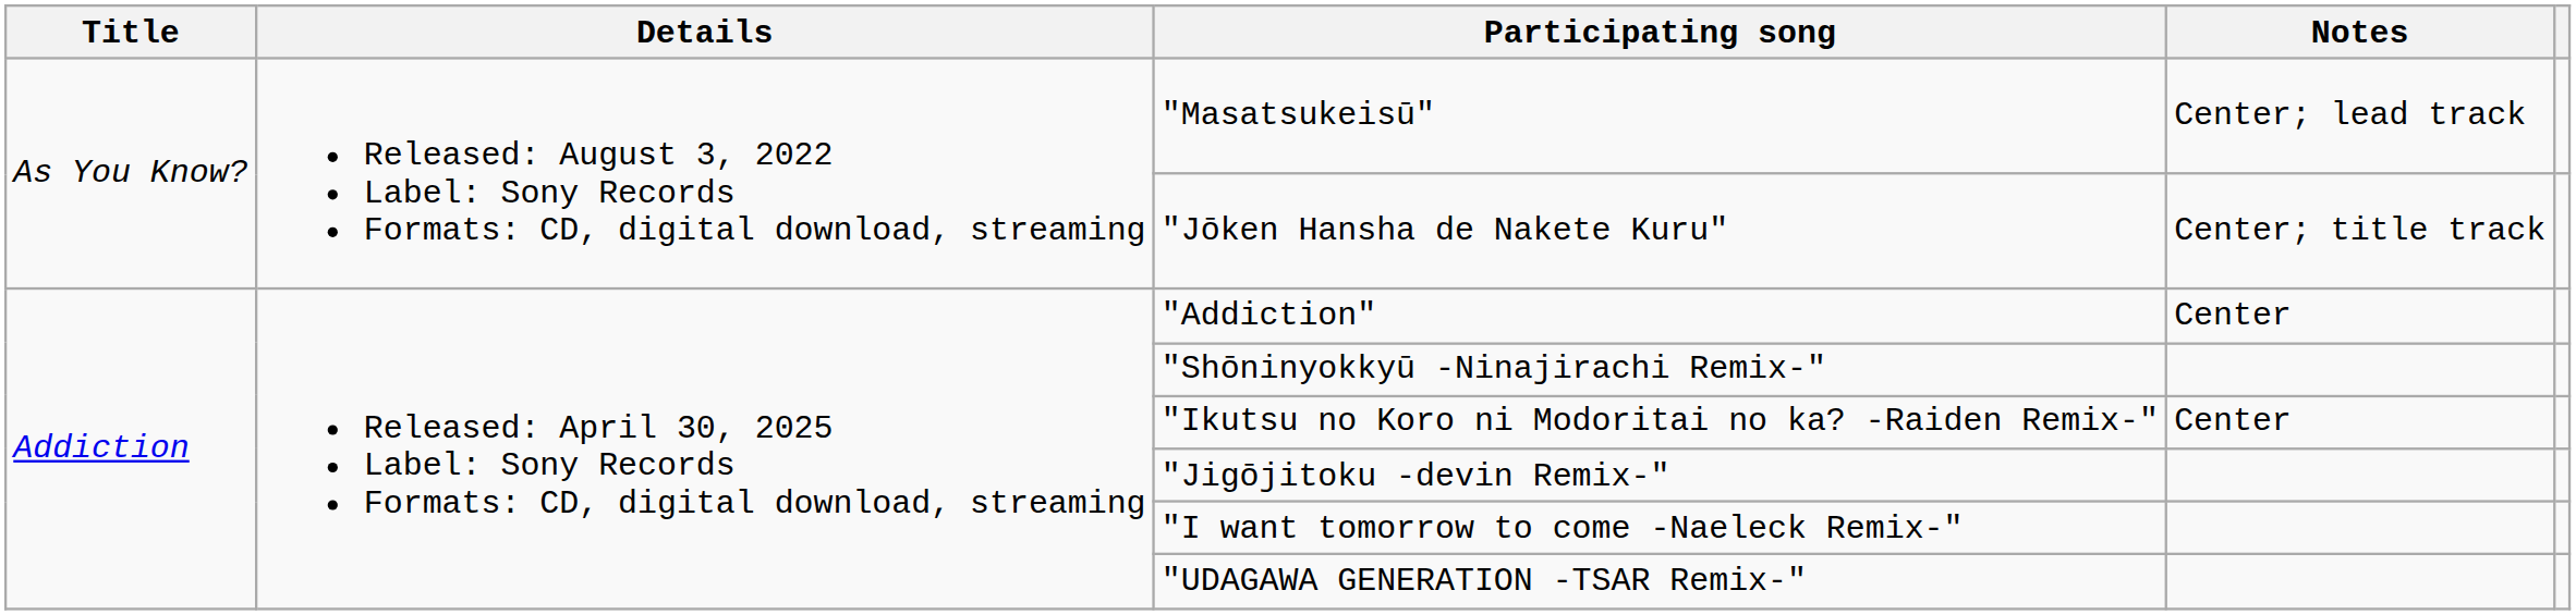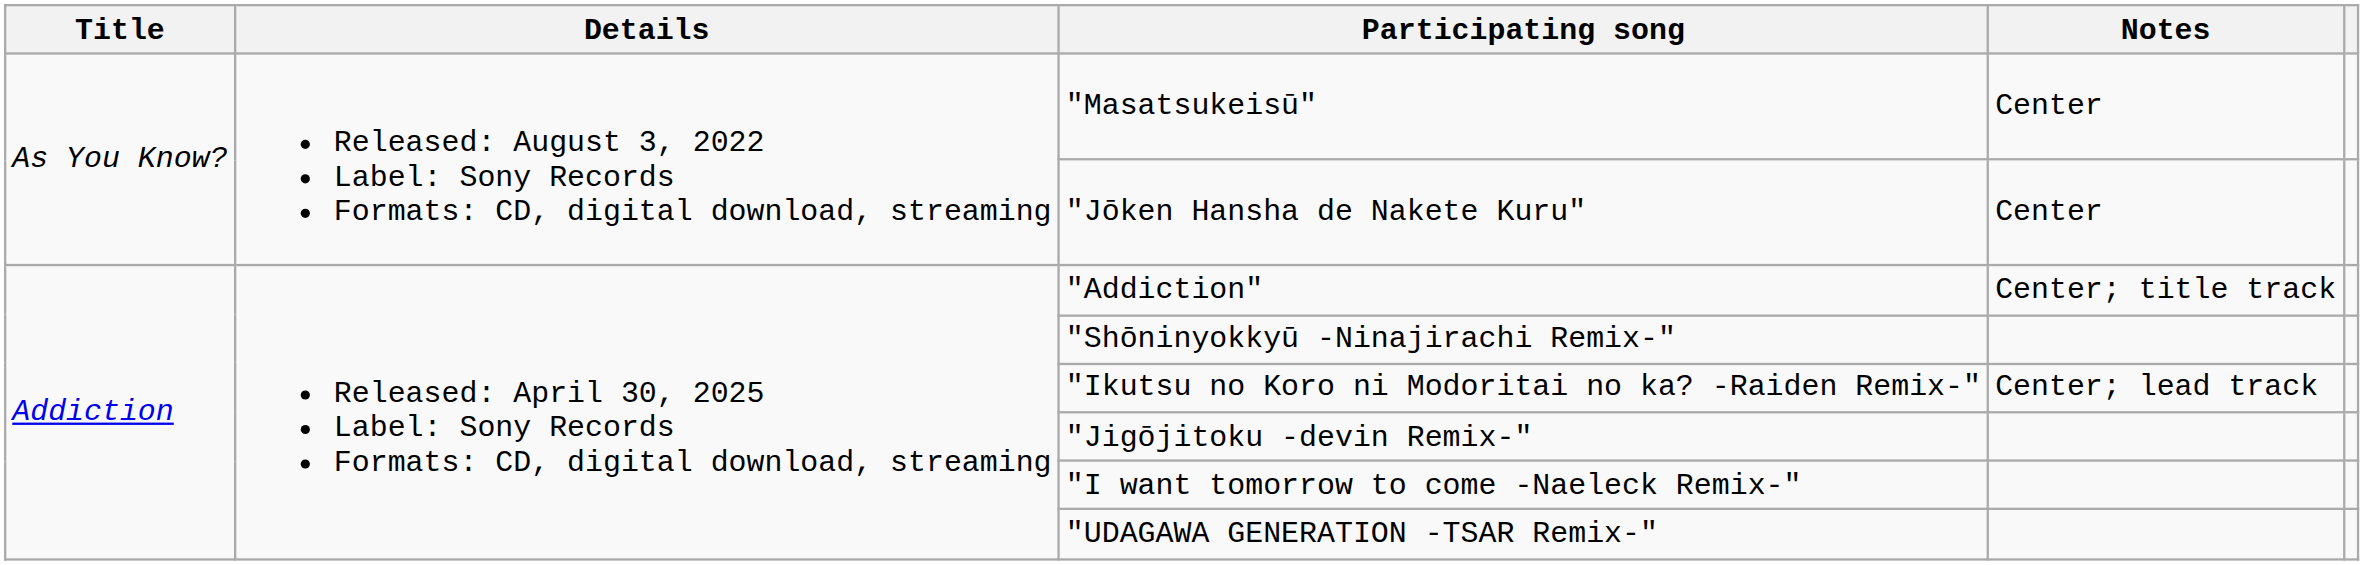 <table class="wikitable">
 <tr>
 <th>Title</th>
 <th>Details</th>
 <th>Participating song</th>
 <th>Notes</th>
 <th></th>
 </tr>
 <tr>
 <td rowspan="2"><em>As You Know?</em></td>
 <td rowspan="2"><br><ul><li>Released: August 3, 2022</li><li>Label: Sony Records</li><li>Formats: CD, digital download, streaming</li></ul></td>
 <td>"Masatsukeisū"</td>
-<td>Center; lead track</td>
+<td>Center</td>
 <td></td>
 </tr>
 <tr>
 <td>"Jōken Hansha de Nakete Kuru"</td>
-<td>Center; title track</td>
+<td>Center</td>
 <td></td>
 </tr>
 <tr>
 <td rowspan="6"><em><a href='#'>Addiction</a></em></td>
 <td rowspan="6"><br><ul><li>Released: April 30, 2025</li><li>Label: Sony Records</li><li>Formats: CD, digital download, streaming</li></ul></td>
 <td>"Addiction"</td>
-<td>Center</td>
+<td>Center; title track</td>
 <td></td>
 </tr>
 <tr>
 <td>"Shōninyokkyū -Ninajirachi Remix-"</td>
 <td></td>
 <td></td>
 </tr>
 <tr>
 <td>"Ikutsu no Koro ni Modoritai no ka? -Raiden Remix-"</td>
-<td>Center</td>
+<td>Center; lead track</td>
 <td></td>
 </tr>
 <tr>
 <td>"Jigōjitoku -devin Remix-"</td>
 <td></td>
 <td></td>
 </tr>
 <tr>
 <td>"I want tomorrow to come -Naeleck Remix-"</td>
 <td></td>
 <td></td>
 </tr>
 <tr>
 <td>"UDAGAWA GENERATION -TSAR Remix-"</td>
 <td></td>
 <td></td>
 </tr>
 </table>
